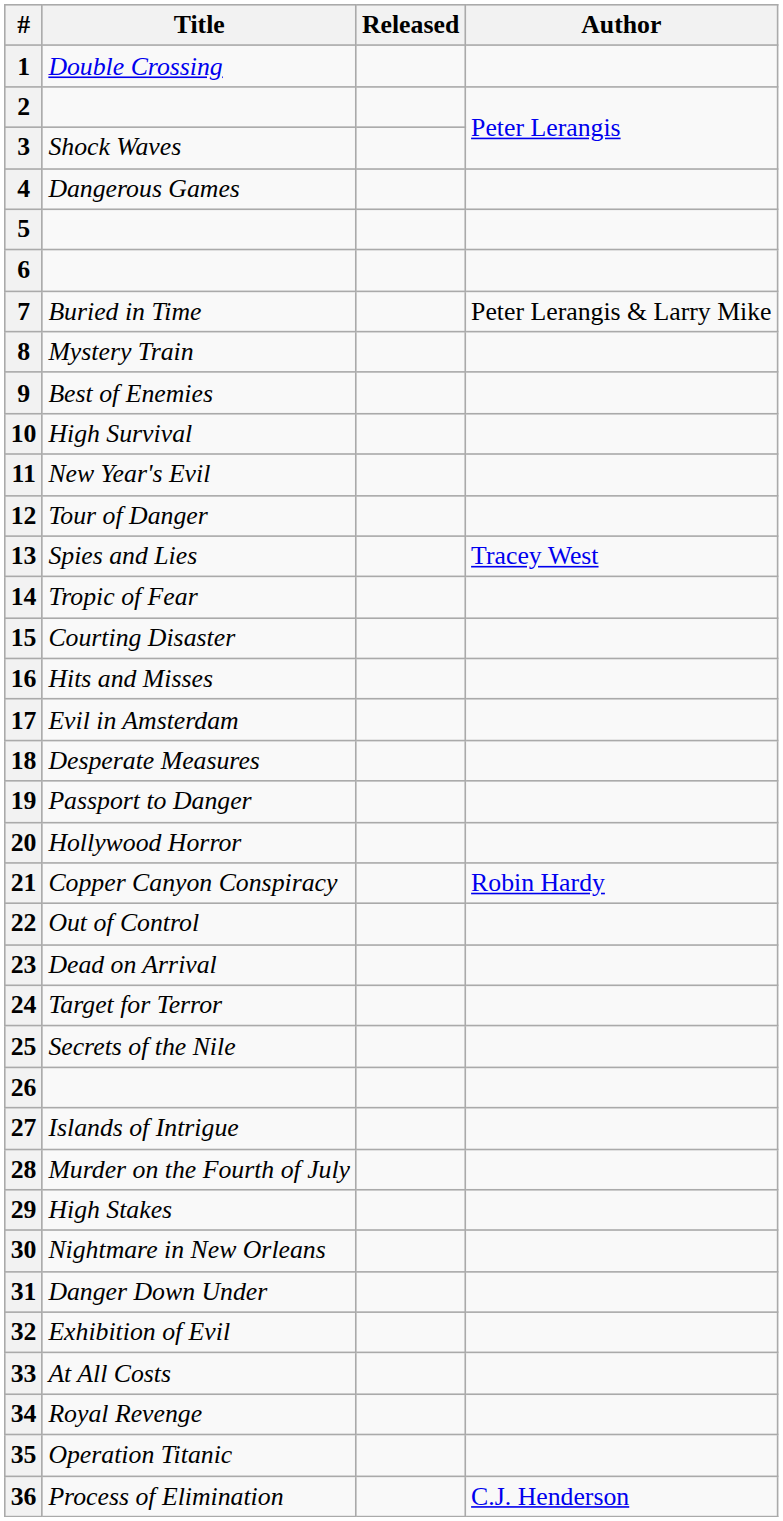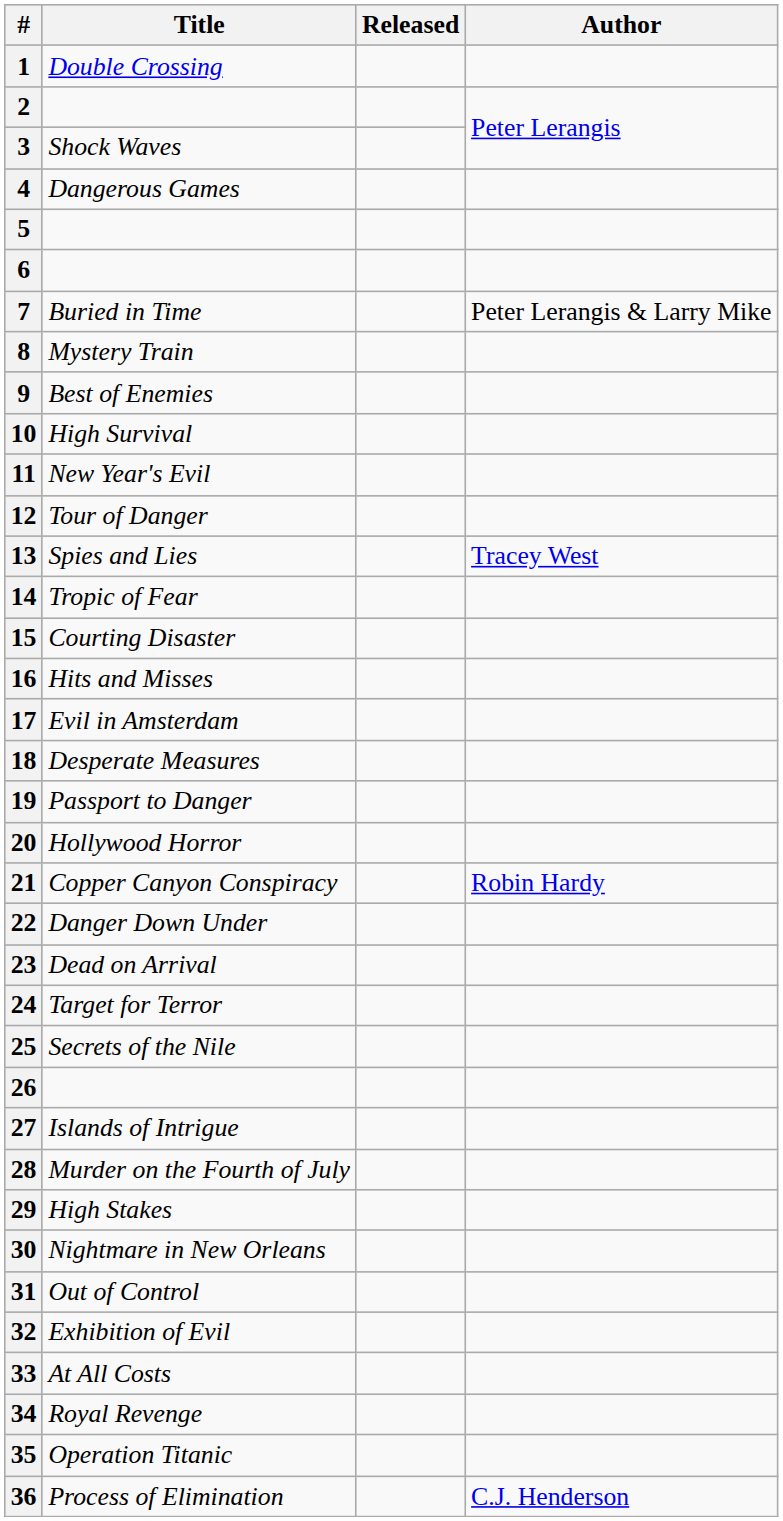 <table class="wikitable sortable mw-collapsible">
 <tr>
 <th>#</th>
 <th>Title</th>
 <th>Released</th>
 <th>Author</th>
 </tr>
 <tr>
 <th>1</th>
 <td><em><a href='#'>Double Crossing</a></em></td>
 <td></td>
 <td></td>
 </tr>
 <tr>
 <th>2</th>
 <td></td>
 <td></td>
 <td rowspan="2"><a href='#'>Peter Lerangis</a></td>
 </tr>
 <tr>
 <th>3</th>
 <td><em>Shock Waves</em></td>
 <td></td>
 </tr>
 <tr>
 <th>4</th>
 <td><em>Dangerous Games</em></td>
 <td></td>
 <td></td>
 </tr>
 <tr>
 <th>5</th>
 <td><em></em></td>
 <td></td>
 <td></td>
 </tr>
 <tr>
 <th>6</th>
 <td></td>
 <td></td>
 <td></td>
 </tr>
 <tr>
 <th>7</th>
 <td><em>Buried in Time</em></td>
 <td></td>
 <td>Peter Lerangis & Larry Mike</td>
 </tr>
 <tr>
 <th>8</th>
 <td><em>Mystery Train</em></td>
 <td></td>
 <td></td>
 </tr>
 <tr>
 <th>9</th>
 <td><em>Best of Enemies</em></td>
 <td></td>
 <td></td>
 </tr>
 <tr>
 <th>10</th>
 <td><em>High Survival</em></td>
 <td></td>
 <td></td>
 </tr>
 <tr>
 <th>11</th>
 <td><em>New Year's Evil</em></td>
 <td></td>
 <td></td>
 </tr>
 <tr>
 <th>12</th>
 <td><em>Tour of Danger</em></td>
 <td></td>
 <td></td>
 </tr>
 <tr>
 <th>13</th>
 <td><em>Spies and Lies</em></td>
 <td></td>
 <td><a href='#'>Tracey West</a></td>
 </tr>
 <tr>
 <th>14</th>
 <td><em>Tropic of Fear</em></td>
 <td></td>
 <td></td>
 </tr>
 <tr>
 <th>15</th>
 <td><em>Courting Disaster</em></td>
 <td></td>
 <td></td>
 </tr>
 <tr>
 <th>16</th>
 <td><em>Hits and Misses</em></td>
 <td></td>
 <td></td>
 </tr>
 <tr>
 <th>17</th>
 <td><em>Evil in Amsterdam</em></td>
 <td></td>
 <td></td>
 </tr>
 <tr>
 <th>18</th>
 <td><em>Desperate Measures</em></td>
 <td></td>
 <td></td>
 </tr>
 <tr>
 <th>19</th>
 <td><em>Passport to Danger</em></td>
 <td></td>
 <td></td>
 </tr>
 <tr>
 <th>20</th>
 <td><em>Hollywood Horror</em></td>
 <td></td>
 <td></td>
 </tr>
 <tr>
 <th>21</th>
 <td><em>Copper Canyon Conspiracy</em></td>
 <td></td>
 <td><a href='#'>Robin Hardy</a></td>
 </tr>
 <tr>
 <th>22</th>
-<td><em>Out of Control</em></td>
+<td><em>Danger Down Under</em></td>
 <td></td>
 <td></td>
 </tr>
 <tr>
 <th>23</th>
 <td><em>Dead on Arrival</em></td>
 <td></td>
 <td></td>
 </tr>
 <tr>
 <th>24</th>
 <td><em>Target for Terror</em></td>
 <td></td>
 <td></td>
 </tr>
 <tr>
 <th>25</th>
 <td><em>Secrets of the Nile</em></td>
 <td></td>
 <td></td>
 </tr>
 <tr>
 <th>26</th>
 <td></td>
 <td></td>
 <td></td>
 </tr>
 <tr>
 <th>27</th>
 <td><em>Islands of Intrigue</em></td>
 <td></td>
 <td></td>
 </tr>
 <tr>
 <th>28</th>
 <td><em>Murder on the Fourth of July</em></td>
 <td></td>
 <td></td>
 </tr>
 <tr>
 <th>29</th>
 <td><em>High Stakes</em></td>
 <td></td>
 <td></td>
 </tr>
 <tr>
 <th>30</th>
 <td><em>Nightmare in New Orleans</em></td>
 <td></td>
 <td></td>
 </tr>
 <tr>
 <th>31</th>
-<td><em>Danger Down Under</em></td>
+<td><em>Out of Control</em></td>
 <td></td>
 <td></td>
 </tr>
 <tr>
 <th>32</th>
 <td><em>Exhibition of Evil</em></td>
 <td></td>
 <td></td>
 </tr>
 <tr>
 <th>33</th>
 <td><em>At All Costs</em></td>
 <td></td>
 <td></td>
 </tr>
 <tr>
 <th>34</th>
 <td><em>Royal Revenge</em></td>
 <td></td>
 <td></td>
 </tr>
 <tr>
 <th>35</th>
 <td><em>Operation Titanic</em></td>
 <td></td>
 <td></td>
 </tr>
 <tr>
 <th>36</th>
 <td><em>Process of Elimination</em></td>
 <td></td>
 <td><a href='#'>C.J. Henderson</a></td>
 </tr>
 </table>
